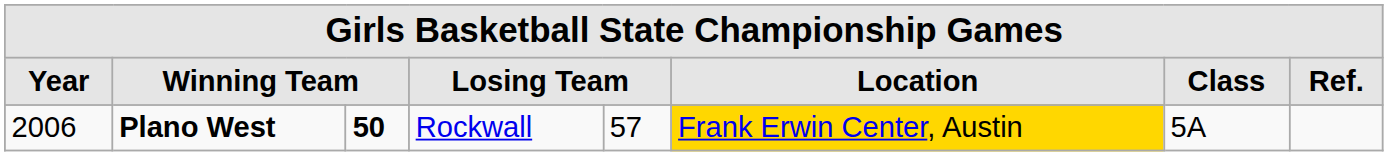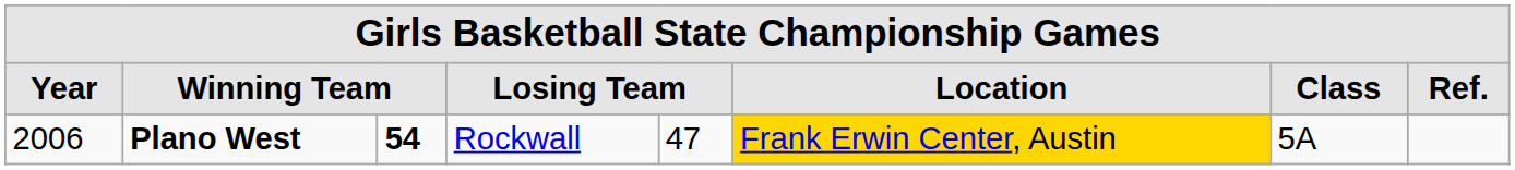 <table class="wikitable" style="width:60%;">
 <tr>
 <td colspan="8"  style="text-align:center; background:#e5e5e5;"><big><strong>Girls Basketball State Championship Games</strong></big></td>
 </tr>
 <tr style="text-align:center; background:#e5e5e5;">
 <td><strong>Year</strong></td>
 <td colspan="2"><strong>Winning Team</strong></td>
 <td colspan="2"><strong>Losing Team</strong></td>
 <td><strong>Location</strong> <small></small></td>
 <td><strong>Class</strong></td>
 <td><strong>Ref.</strong></td>
 </tr>
 <tr>
 <td>2006</td>
 <td><strong>Plano West</strong></td>
-<td><strong>50</strong></td>
+<td><strong>54</strong></td>
 <td><a href='#'>Rockwall</a></td>
-<td>57</td>
+<td>47</td>
 <td style="background: gold;"><a href='#'>Frank Erwin Center</a>, Austin</td>
 <td>5A</td>
 <td></td>
 </tr>
 </table>
